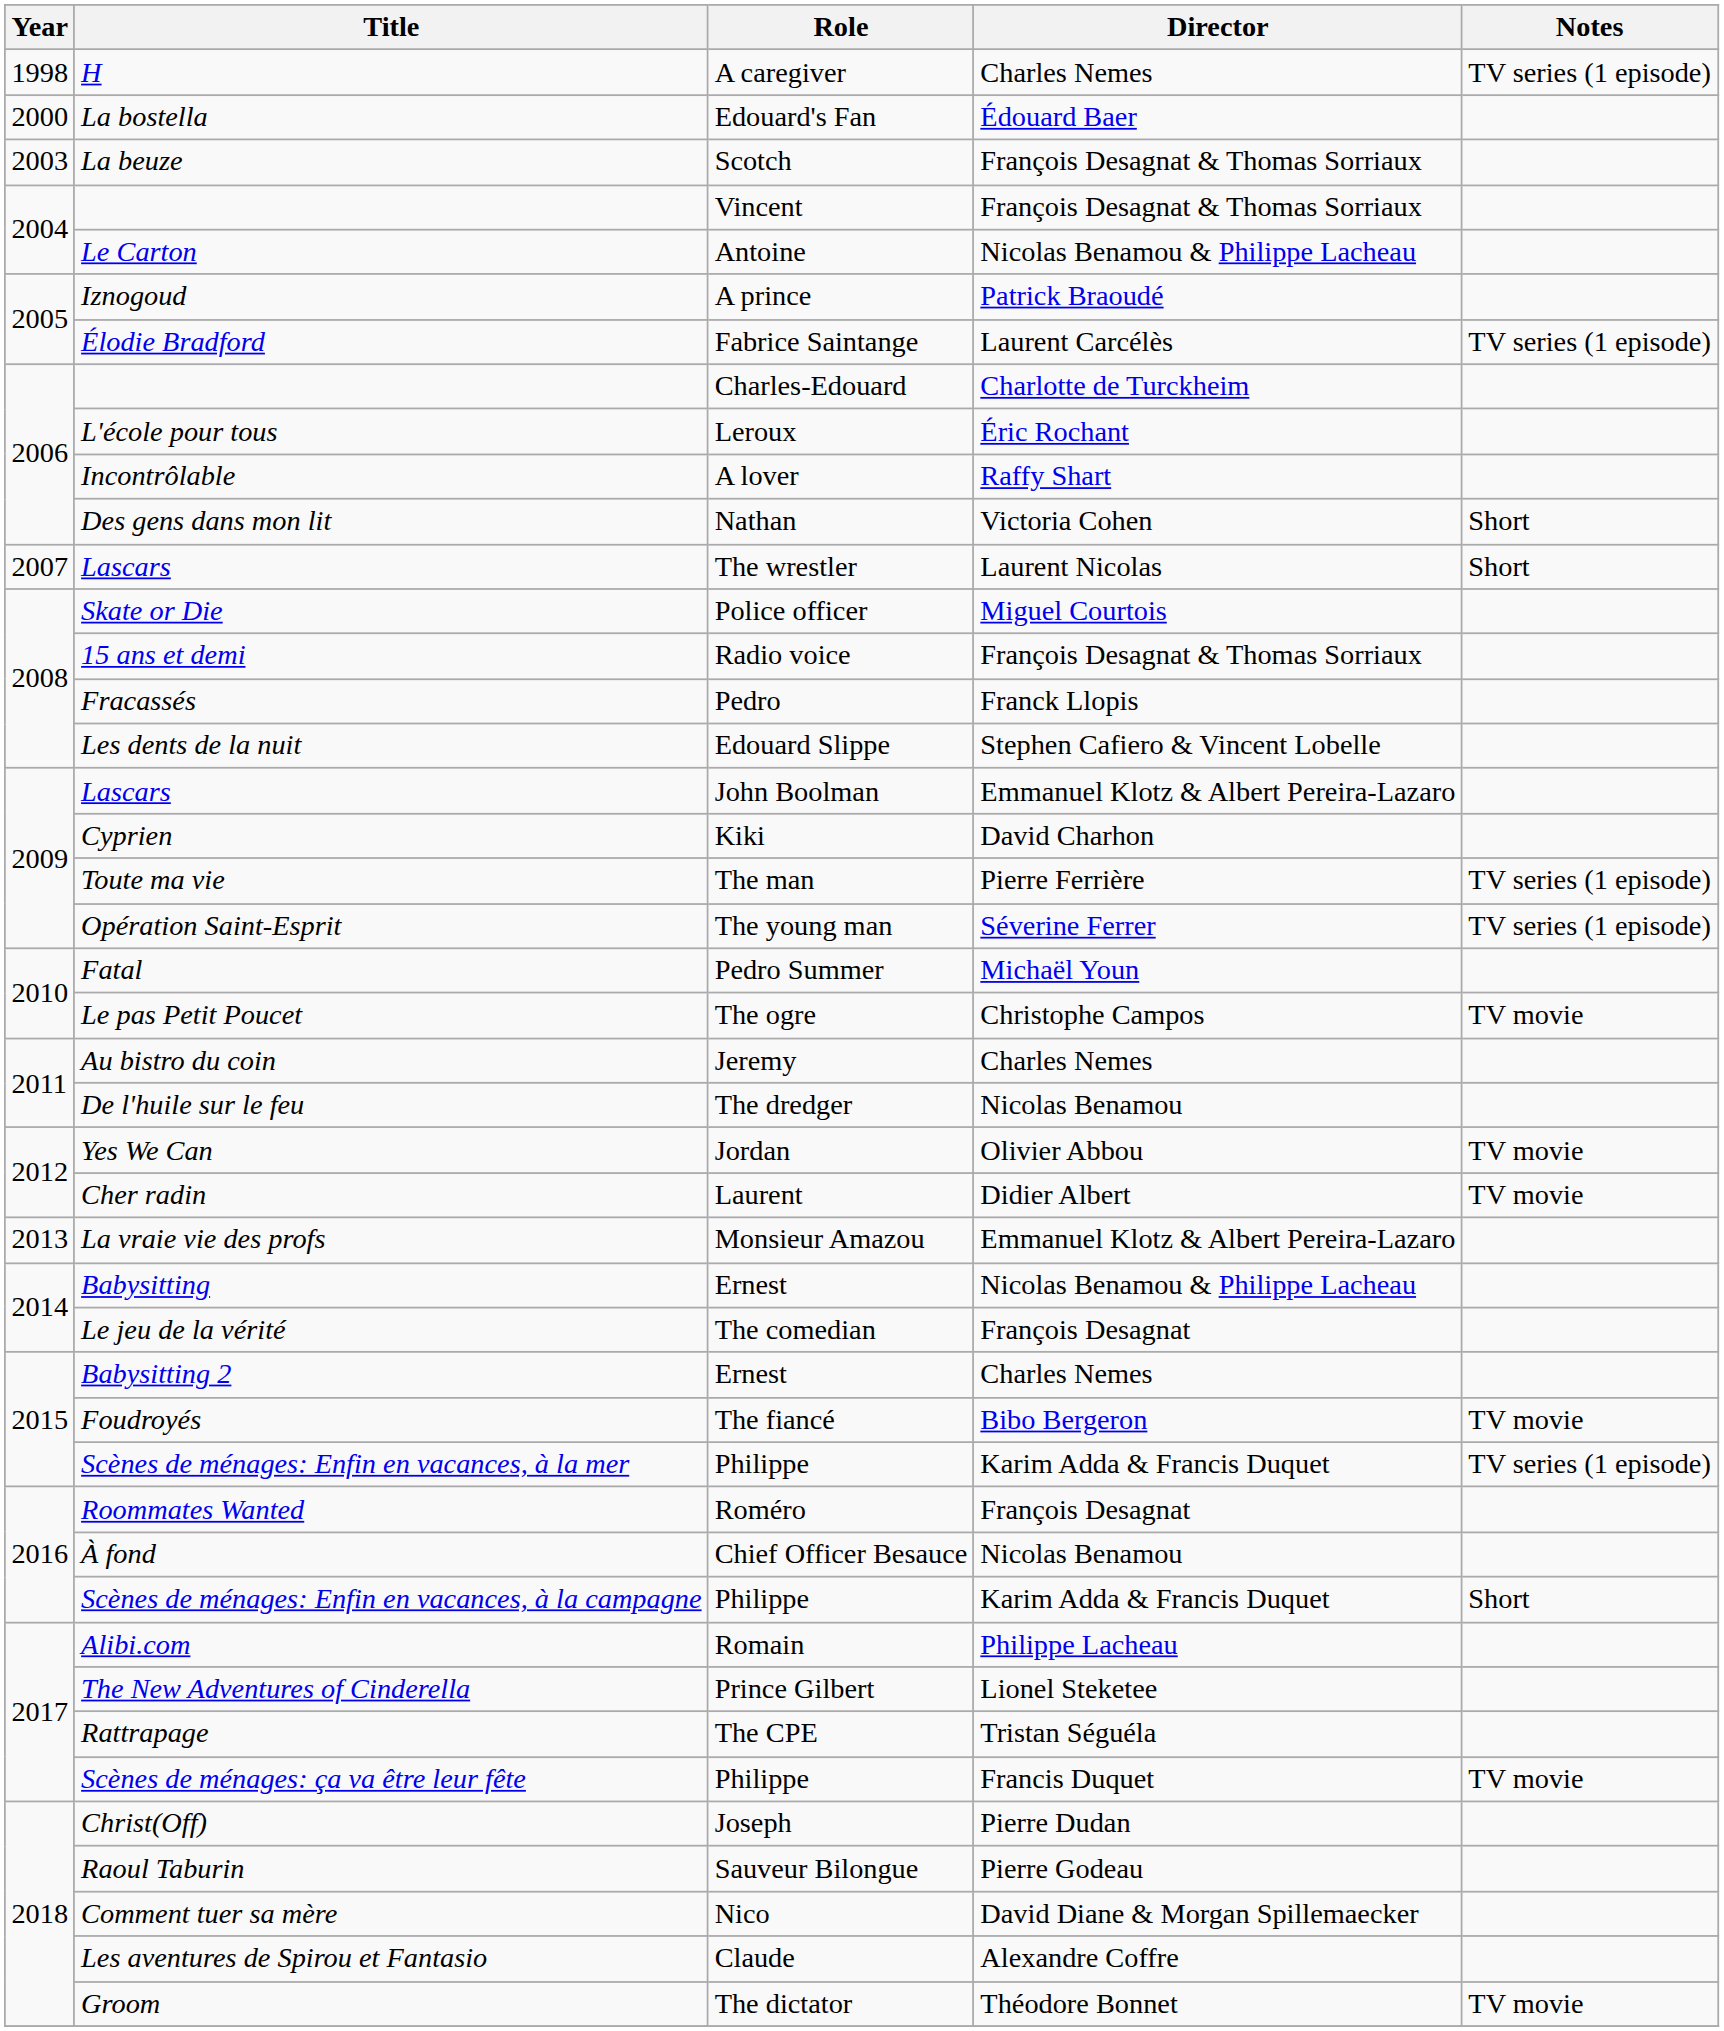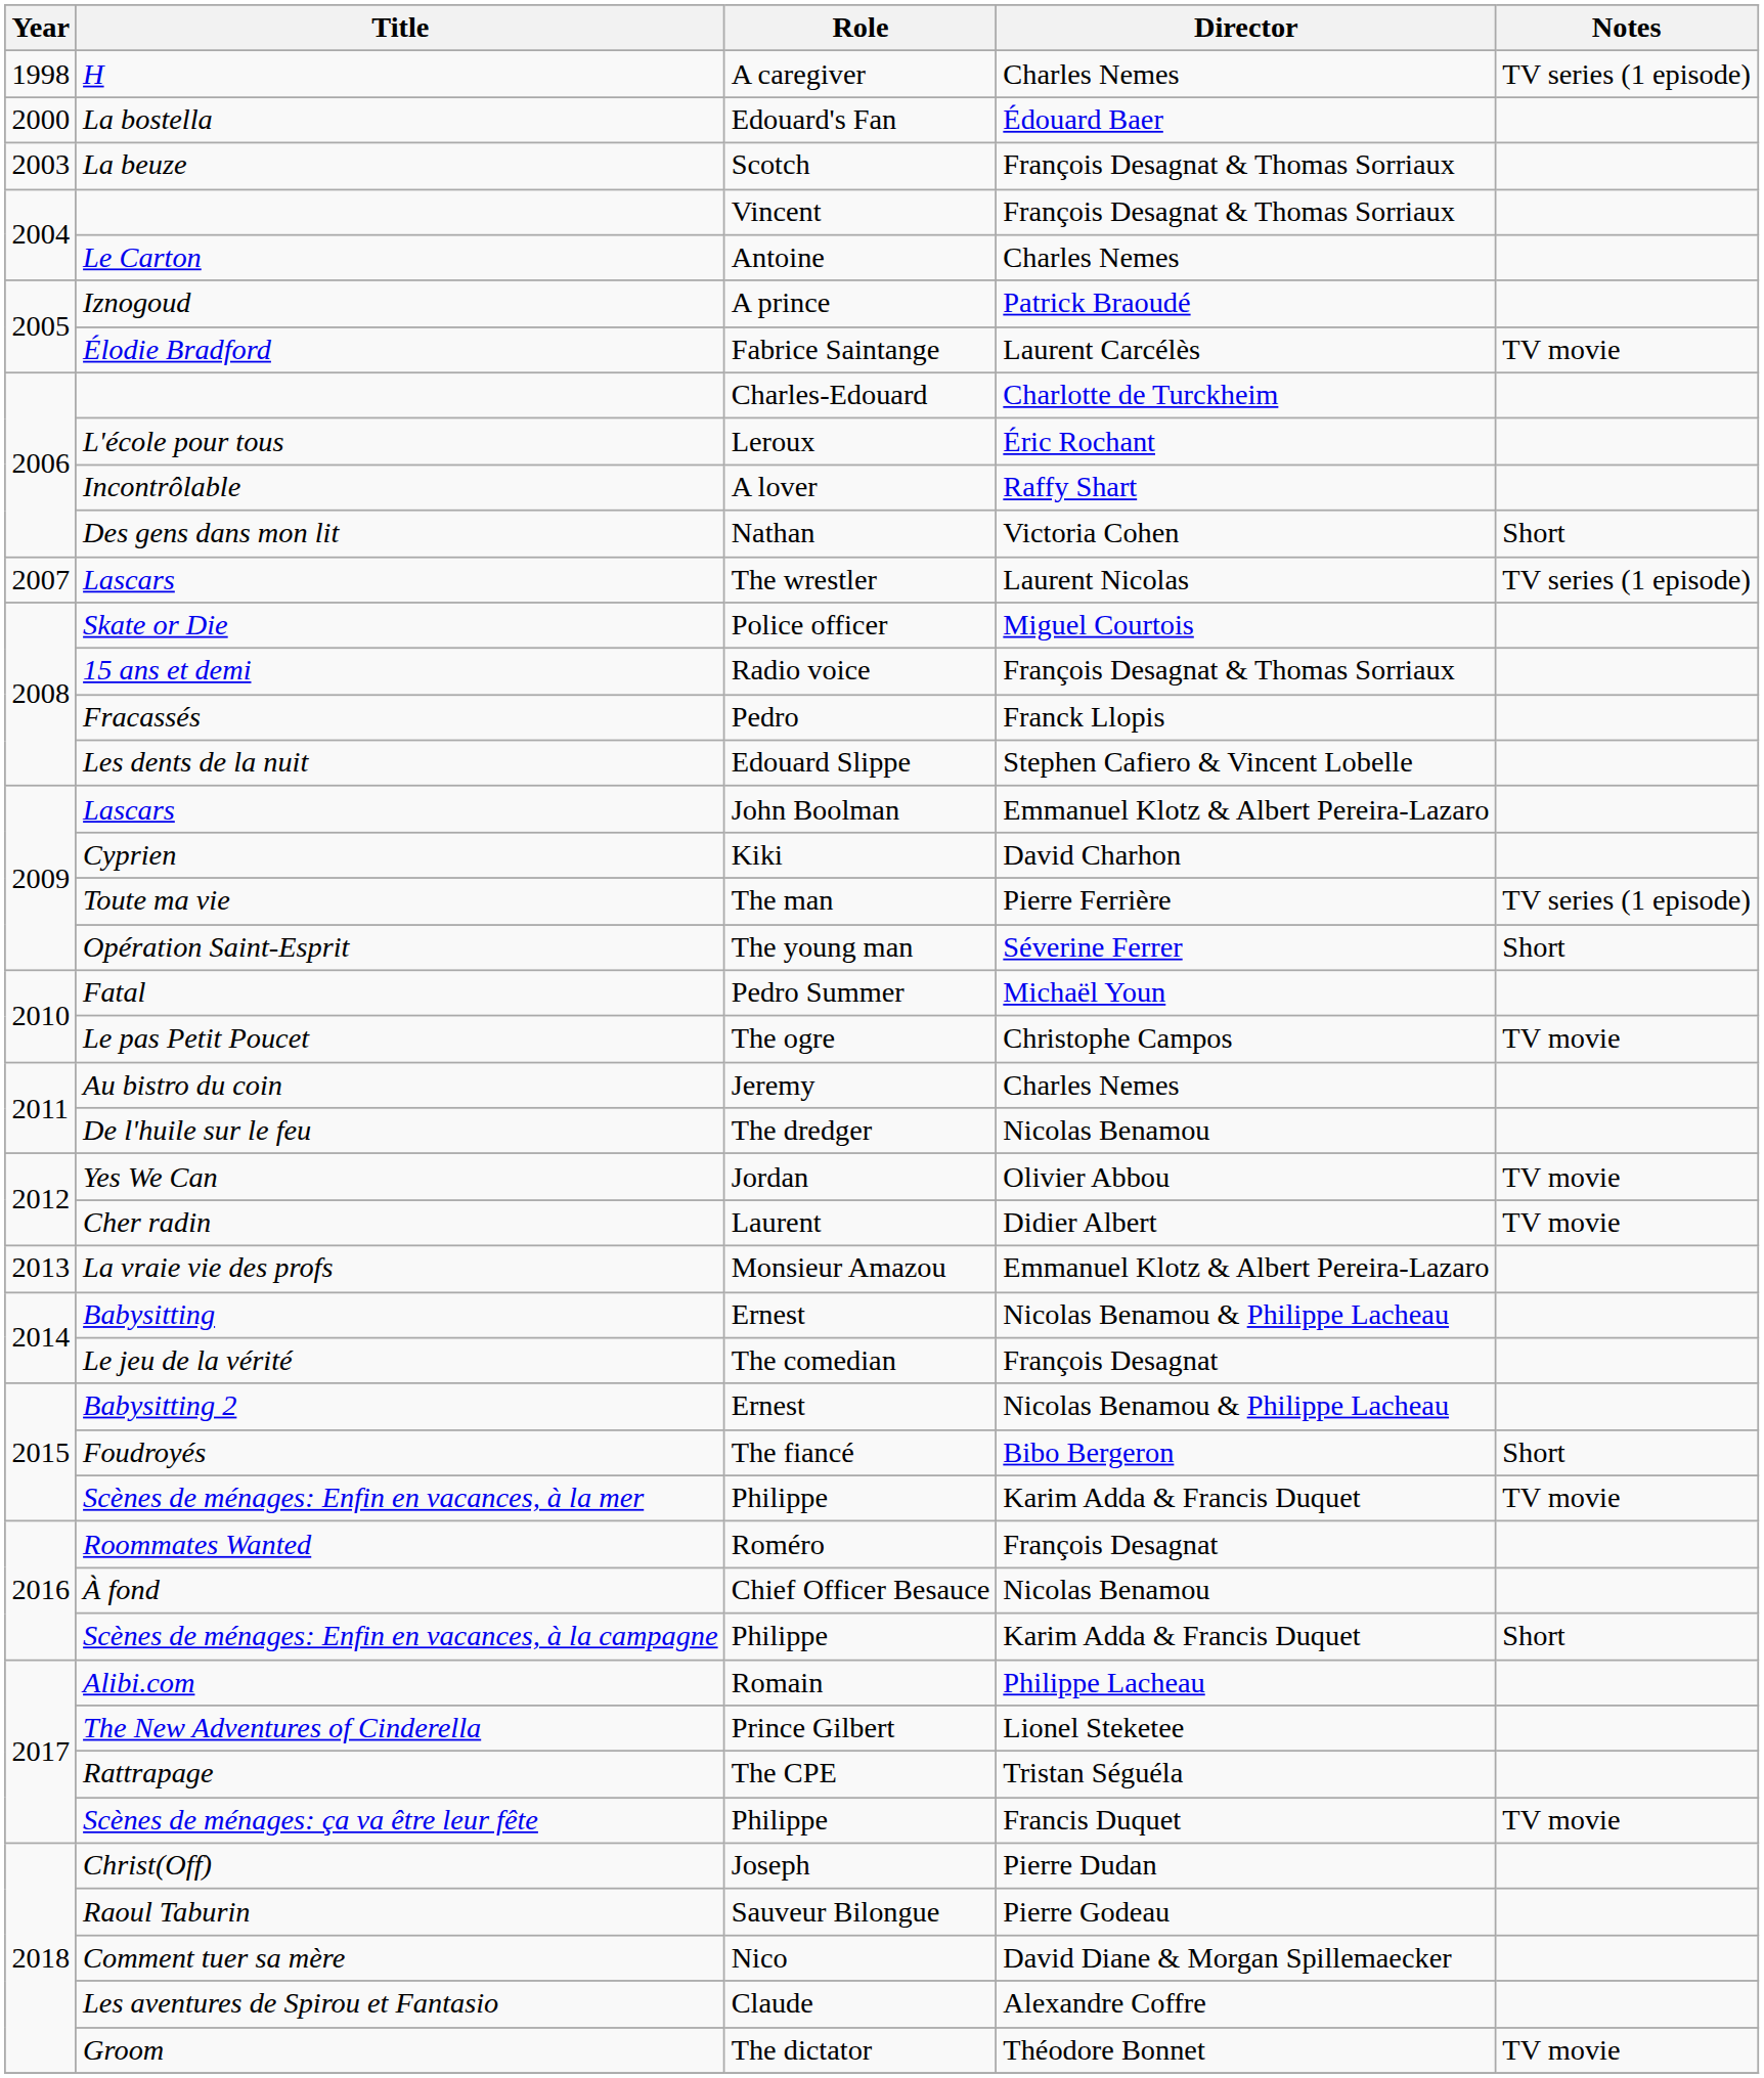 <table class="wikitable">
 <tr>
 <th>Year</th>
 <th>Title</th>
 <th>Role</th>
 <th>Director</th>
 <th>Notes</th>
 </tr>
 <tr>
 <td>1998</td>
 <td><em><a href='#'>H</a></em></td>
 <td>A caregiver</td>
 <td>Charles Nemes</td>
 <td>TV series (1 episode)</td>
 </tr>
 <tr>
 <td>2000</td>
 <td><em>La bostella</em></td>
 <td>Edouard's Fan</td>
 <td><a href='#'>Édouard Baer</a></td>
 <td></td>
 </tr>
 <tr>
 <td>2003</td>
 <td><em>La beuze</em></td>
 <td>Scotch</td>
 <td>François Desagnat & Thomas Sorriaux</td>
 <td></td>
 </tr>
 <tr>
 <td rowspan=2>2004</td>
 <td></td>
 <td>Vincent</td>
 <td>François Desagnat & Thomas Sorriaux</td>
 <td></td>
 </tr>
 <tr>
 <td><em><a href='#'>Le Carton</a></em></td>
 <td>Antoine</td>
-<td>Nicolas Benamou & <a href='#'>Philippe Lacheau</a></td>
+<td>Charles Nemes</td>
 <td></td>
 </tr>
 <tr>
 <td rowspan=2>2005</td>
 <td><em>Iznogoud</em></td>
 <td>A prince</td>
 <td><a href='#'>Patrick Braoudé</a></td>
 <td></td>
 </tr>
 <tr>
 <td><em><a href='#'>Élodie Bradford</a></em></td>
 <td>Fabrice Saintange</td>
 <td>Laurent Carcélès</td>
-<td>TV series (1 episode)</td>
+<td>TV movie</td>
 </tr>
 <tr>
 <td rowspan=4>2006</td>
 <td></td>
 <td>Charles-Edouard</td>
 <td><a href='#'>Charlotte de Turckheim</a></td>
 <td></td>
 </tr>
 <tr>
 <td><em>L'école pour tous</em></td>
 <td>Leroux</td>
 <td><a href='#'>Éric Rochant</a></td>
 <td></td>
 </tr>
 <tr>
 <td><em>Incontrôlable</em></td>
 <td>A lover</td>
 <td><a href='#'>Raffy Shart</a></td>
 <td></td>
 </tr>
 <tr>
 <td><em>Des gens dans mon lit</em></td>
 <td>Nathan</td>
 <td>Victoria Cohen</td>
 <td>Short</td>
 </tr>
 <tr>
 <td>2007</td>
 <td><em><a href='#'>Lascars</a></em></td>
 <td>The wrestler</td>
 <td>Laurent Nicolas</td>
-<td>Short</td>
+<td>TV series (1 episode)</td>
 </tr>
 <tr>
 <td rowspan=4>2008</td>
 <td><em><a href='#'>Skate or Die</a></em></td>
 <td>Police officer</td>
 <td><a href='#'>Miguel Courtois</a></td>
 <td></td>
 </tr>
 <tr>
 <td><em><a href='#'>15 ans et demi</a></em></td>
 <td>Radio voice</td>
 <td>François Desagnat & Thomas Sorriaux</td>
 <td></td>
 </tr>
 <tr>
 <td><em>Fracassés</em></td>
 <td>Pedro</td>
 <td>Franck Llopis</td>
 <td></td>
 </tr>
 <tr>
 <td><em>Les dents de la nuit</em></td>
 <td>Edouard Slippe</td>
 <td>Stephen Cafiero & Vincent Lobelle</td>
 <td></td>
 </tr>
 <tr>
 <td rowspan=4>2009</td>
 <td><em><a href='#'>Lascars</a></em></td>
 <td>John Boolman</td>
 <td>Emmanuel Klotz & Albert Pereira-Lazaro</td>
 <td></td>
 </tr>
 <tr>
 <td><em>Cyprien</em></td>
 <td>Kiki</td>
 <td>David Charhon</td>
 <td></td>
 </tr>
 <tr>
 <td><em>Toute ma vie</em></td>
 <td>The man</td>
 <td>Pierre Ferrière</td>
 <td>TV series (1 episode)</td>
 </tr>
 <tr>
 <td><em>Opération Saint-Esprit</em></td>
 <td>The young man</td>
 <td><a href='#'>Séverine Ferrer</a></td>
-<td>TV series (1 episode)</td>
+<td>Short</td>
 </tr>
 <tr>
 <td rowspan=2>2010</td>
 <td><em>Fatal</em></td>
 <td>Pedro Summer</td>
 <td><a href='#'>Michaël Youn</a></td>
 <td></td>
 </tr>
 <tr>
 <td><em>Le pas Petit Poucet</em></td>
 <td>The ogre</td>
 <td>Christophe Campos</td>
 <td>TV movie</td>
 </tr>
 <tr>
 <td rowspan=2>2011</td>
 <td><em>Au bistro du coin</em></td>
 <td>Jeremy</td>
 <td>Charles Nemes</td>
 <td></td>
 </tr>
 <tr>
 <td><em>De l'huile sur le feu</em></td>
 <td>The dredger</td>
 <td>Nicolas Benamou</td>
 <td></td>
 </tr>
 <tr>
 <td rowspan=2>2012</td>
 <td><em>Yes We Can</em></td>
 <td>Jordan</td>
 <td>Olivier Abbou</td>
 <td>TV movie</td>
 </tr>
 <tr>
 <td><em>Cher radin</em></td>
 <td>Laurent</td>
 <td>Didier Albert</td>
 <td>TV movie</td>
 </tr>
 <tr>
 <td>2013</td>
 <td><em>La vraie vie des profs</em></td>
 <td>Monsieur Amazou</td>
 <td>Emmanuel Klotz & Albert Pereira-Lazaro</td>
 <td></td>
 </tr>
 <tr>
 <td rowspan=2>2014</td>
 <td><em><a href='#'>Babysitting</a></em></td>
 <td>Ernest</td>
 <td>Nicolas Benamou & <a href='#'>Philippe Lacheau</a></td>
 <td></td>
 </tr>
 <tr>
 <td><em>Le jeu de la vérité</em></td>
 <td>The comedian</td>
 <td>François Desagnat</td>
 <td></td>
 </tr>
 <tr>
 <td rowspan=3>2015</td>
 <td><em><a href='#'>Babysitting 2</a></em></td>
 <td>Ernest</td>
-<td>Charles Nemes</td>
+<td>Nicolas Benamou & <a href='#'>Philippe Lacheau</a></td>
 <td></td>
 </tr>
 <tr>
 <td><em>Foudroyés</em></td>
 <td>The fiancé</td>
 <td><a href='#'>Bibo Bergeron</a></td>
-<td>TV movie</td>
+<td>Short</td>
 </tr>
 <tr>
 <td><em><a href='#'>Scènes de ménages: Enfin en vacances, à la mer</a></em></td>
 <td>Philippe</td>
 <td>Karim Adda & Francis Duquet</td>
-<td>TV series (1 episode)</td>
+<td>TV movie</td>
 </tr>
 <tr>
 <td rowspan=3>2016</td>
 <td><em><a href='#'>Roommates Wanted</a></em></td>
 <td>Roméro</td>
 <td>François Desagnat</td>
 <td></td>
 </tr>
 <tr>
 <td><em>À fond</em></td>
 <td>Chief Officer Besauce</td>
 <td>Nicolas Benamou</td>
 <td></td>
 </tr>
 <tr>
 <td><em><a href='#'>Scènes de ménages: Enfin en vacances, à la campagne</a></em></td>
 <td>Philippe</td>
 <td>Karim Adda & Francis Duquet</td>
 <td>Short</td>
 </tr>
 <tr>
 <td rowspan=4>2017</td>
 <td><em><a href='#'>Alibi.com</a></em></td>
 <td>Romain</td>
 <td><a href='#'>Philippe Lacheau</a></td>
 <td></td>
 </tr>
 <tr>
 <td><em><a href='#'>The New Adventures of Cinderella</a></em></td>
 <td>Prince Gilbert</td>
 <td>Lionel Steketee</td>
 <td></td>
 </tr>
 <tr>
 <td><em>Rattrapage</em></td>
 <td>The CPE</td>
 <td>Tristan Séguéla</td>
 <td></td>
 </tr>
 <tr>
 <td><em><a href='#'>Scènes de ménages: ça va être leur fête</a></em></td>
 <td>Philippe</td>
 <td>Francis Duquet</td>
 <td>TV movie</td>
 </tr>
 <tr>
 <td rowspan=5>2018</td>
 <td><em>Christ(Off)</em></td>
 <td>Joseph</td>
 <td>Pierre Dudan</td>
 <td></td>
 </tr>
 <tr>
 <td><em>Raoul Taburin</em></td>
 <td>Sauveur Bilongue</td>
 <td>Pierre Godeau</td>
 <td></td>
 </tr>
 <tr>
 <td><em>Comment tuer sa mère</em></td>
 <td>Nico</td>
 <td>David Diane & Morgan Spillemaecker</td>
 <td></td>
 </tr>
 <tr>
 <td><em>Les aventures de Spirou et Fantasio</em></td>
 <td>Claude</td>
 <td>Alexandre Coffre</td>
 <td></td>
 </tr>
 <tr>
 <td><em>Groom</em></td>
 <td>The dictator</td>
 <td>Théodore Bonnet</td>
 <td>TV movie</td>
 </tr>
 <tr>
 </tr>
 </table>
